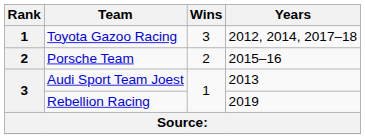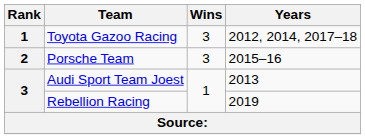 <table class=wikitable>
 <tr>
 <th>Rank</th>
 <th>Team</th>
 <th>Wins</th>
 <th>Years</th>
 </tr>
 <tr>
 <th>1</th>
 <td> <a href='#'>Toyota Gazoo Racing</a></td>
 <td align=center>3</td>
 <td>2012, 2014, 2017–18</td>
 </tr>
 <tr>
 <th>2</th>
 <td> <a href='#'>Porsche Team</a></td>
-<td align=center>2</td>
+<td align=center>3</td>
 <td>2015–16</td>
 </tr>
 <tr>
 <th rowspan=2>3</th>
 <td> <a href='#'>Audi Sport Team Joest</a></td>
 <td rowspan="2" style="text-align:center;">1</td>
 <td>2013</td>
 </tr>
 <tr>
 <td> <a href='#'>Rebellion Racing</a></td>
 <td>2019</td>
 </tr>
 <tr>
 <th colspan=4>Source:</th>
 </tr>
 <tr>
 </tr>
 </table>
